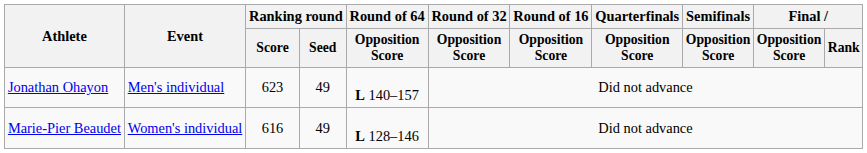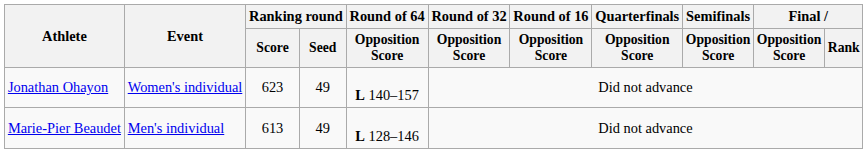 <table class="wikitable" style="font-size:90%">
 <tr>
 <th rowspan="2">Athlete</th>
 <th rowspan="2">Event</th>
 <th colspan="2">Ranking round</th>
 <th>Round of 64</th>
 <th>Round of 32</th>
 <th>Round of 16</th>
 <th>Quarterfinals</th>
 <th>Semifinals</th>
 <th colspan="2">Final / </th>
 </tr>
 <tr style="font-size:95%">
 <th>Score</th>
 <th>Seed</th>
 <th>Opposition<br>Score</th>
 <th>Opposition<br>Score</th>
 <th>Opposition<br>Score</th>
 <th>Opposition<br>Score</th>
 <th>Opposition<br>Score</th>
 <th>Opposition<br>Score</th>
 <th>Rank</th>
 </tr>
 <tr align=center>
 <td align=left><a href='#'>Jonathan Ohayon</a></td>
-<td align=left><a href='#'>Men's individual</a></td>
+<td align=left><a href='#'>Women's individual</a></td>
 <td>623</td>
 <td>49</td>
 <td><br><strong>L</strong> 140–157</td>
 <td colspan=6>Did not advance</td>
 </tr>
 <tr align=center>
 <td align=left><a href='#'>Marie-Pier Beaudet</a></td>
-<td align=left><a href='#'>Women's individual</a></td>
-<td>616</td>
+<td align=left><a href='#'>Men's individual</a></td>
+<td>613</td>
 <td>49</td>
 <td><br><strong>L</strong> 128–146</td>
 <td colspan=6>Did not advance</td>
 </tr>
 </table>
